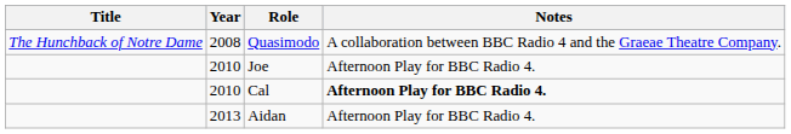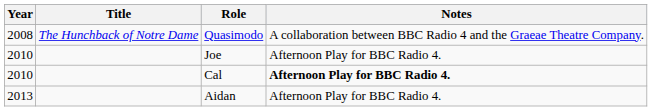 <table class="wikitable">
 <tr style="background:#b0c4de; text-align:center;">
+<th>Year</th>
 <th>Title</th>
-<th>Year</th>
 <th>Role</th>
 <th>Notes</th>
 </tr>
 <tr>
+<td>2008</td>
 <td><em><a href='#'>The Hunchback of Notre Dame</a></em></td>
-<td>2008</td>
 <td><a href='#'>Quasimodo</a></td>
 <td>A collaboration between BBC Radio 4 and the <a href='#'>Graeae Theatre Company</a>.</td>
 </tr>
 <tr>
+<td>2010</td>
 <td><em></em></td>
-<td>2010</td>
 <td>Joe</td>
 <td>Afternoon Play for BBC Radio 4.</td>
 </tr>
 <tr>
+<td>2010</td>
 <td><em></em></td>
-<td>2010</td>
 <td>Cal</td>
 <td><strong>Afternoon Play for BBC Radio 4.</strong></td>
 </tr>
 <tr>
+<td>2013</td>
 <td><em></em></td>
-<td>2013</td>
 <td>Aidan</td>
 <td>Afternoon Play for BBC Radio 4.</td>
 </tr>
 </table>
